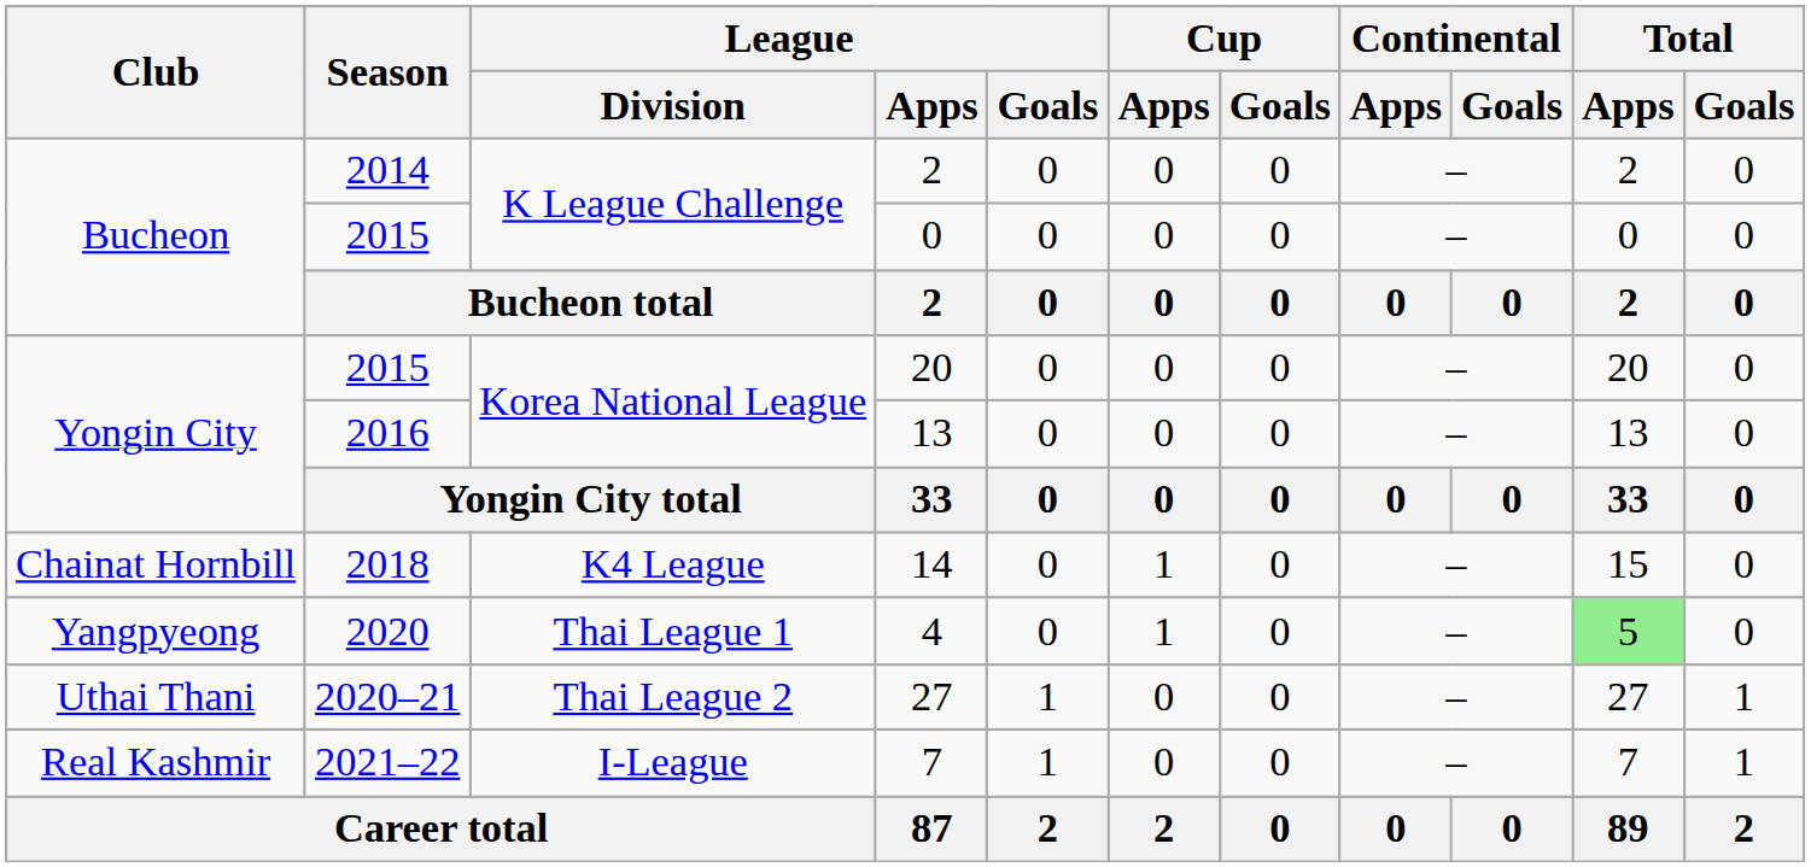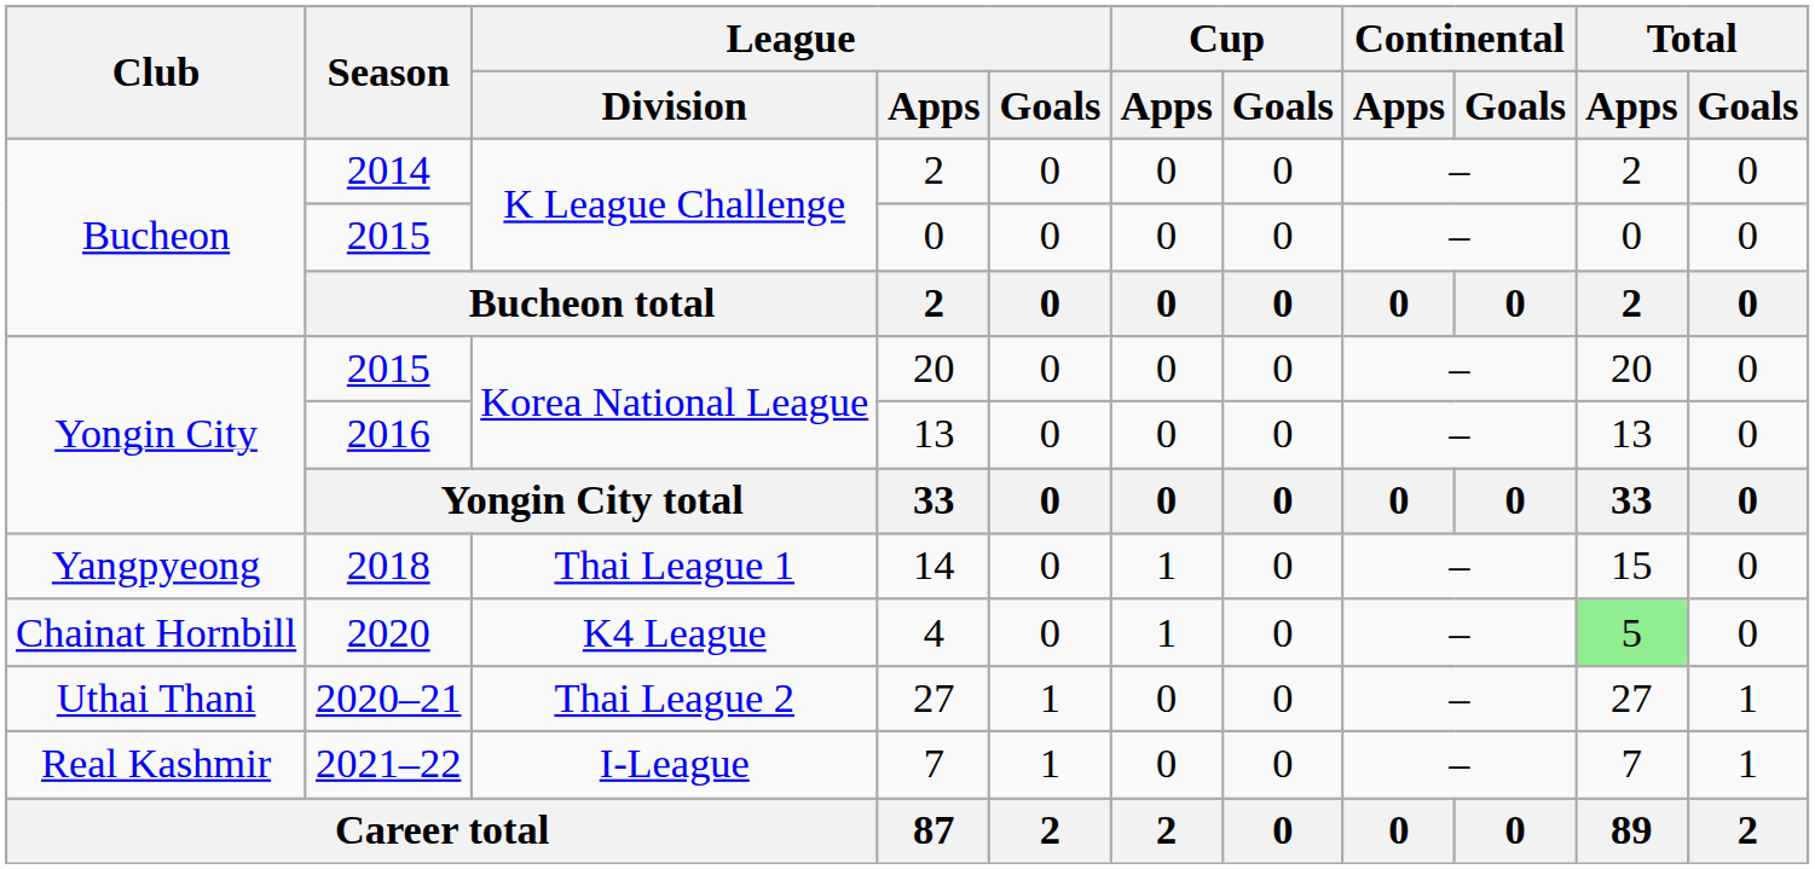 <table class="wikitable" style="text-align: center">
 <tr>
 <th rowspan="2">Club</th>
 <th rowspan="2">Season</th>
 <th colspan="3">League</th>
 <th colspan="2">Cup</th>
 <th colspan="2">Continental</th>
 <th colspan="2">Total</th>
 </tr>
 <tr>
 <th>Division</th>
 <th>Apps</th>
 <th>Goals</th>
 <th>Apps</th>
 <th>Goals</th>
 <th>Apps</th>
 <th>Goals</th>
 <th>Apps</th>
 <th>Goals</th>
 </tr>
 <tr>
 <td rowspan="3"><a href='#'>Bucheon</a></td>
 <td><a href='#'>2014</a></td>
 <td rowspan="2"><a href='#'>K League Challenge</a></td>
 <td>2</td>
 <td>0</td>
 <td>0</td>
 <td>0</td>
 <td colspan="2">–</td>
 <td>2</td>
 <td>0</td>
 </tr>
 <tr>
 <td><a href='#'>2015</a></td>
 <td>0</td>
 <td>0</td>
 <td>0</td>
 <td>0</td>
 <td colspan="2">–</td>
 <td>0</td>
 <td>0</td>
 </tr>
 <tr>
 <th colspan="2">Bucheon total</th>
 <th>2</th>
 <th>0</th>
 <th>0</th>
 <th>0</th>
 <th>0</th>
 <th>0</th>
 <th>2</th>
 <th>0</th>
 </tr>
 <tr>
 <td rowspan="3"><a href='#'>Yongin City</a></td>
 <td><a href='#'>2015</a></td>
 <td rowspan="2"><a href='#'>Korea National League</a></td>
 <td>20</td>
 <td>0</td>
 <td>0</td>
 <td>0</td>
 <td colspan="2">–</td>
 <td>20</td>
 <td>0</td>
 </tr>
 <tr>
 <td><a href='#'>2016</a></td>
 <td>13</td>
 <td>0</td>
 <td>0</td>
 <td>0</td>
 <td colspan="2">–</td>
 <td>13</td>
 <td>0</td>
 </tr>
 <tr>
 <th colspan="2">Yongin City total</th>
 <th>33</th>
 <th>0</th>
 <th>0</th>
 <th>0</th>
 <th>0</th>
 <th>0</th>
 <th>33</th>
 <th>0</th>
 </tr>
 <tr>
-<td rowspan="1"><a href='#'>Chainat Hornbill</a></td>
+<td rowspan="1"><a href='#'>Yangpyeong</a></td>
 <td><a href='#'>2018</a></td>
-<td rowspan="1"><a href='#'>K4 League</a></td>
+<td rowspan="1"><a href='#'>Thai League 1</a></td>
 <td>14</td>
 <td>0</td>
 <td>1</td>
 <td>0</td>
 <td colspan="2">–</td>
 <td>15</td>
 <td>0</td>
 </tr>
 <tr>
-<td rowspan="1"><a href='#'>Yangpyeong</a></td>
+<td rowspan="1"><a href='#'>Chainat Hornbill</a></td>
 <td><a href='#'>2020</a></td>
-<td rowspan="1"><a href='#'>Thai League 1</a></td>
+<td rowspan="1"><a href='#'>K4 League</a></td>
 <td>4</td>
 <td>0</td>
 <td>1</td>
 <td>0</td>
 <td colspan="2">–</td>
 <td style="background: lightgreen;">5</td>
 <td>0</td>
 </tr>
 <tr>
 <td rowspan="1"><a href='#'>Uthai Thani</a></td>
 <td><a href='#'>2020–21</a></td>
 <td rowspan="1"><a href='#'>Thai League 2</a></td>
 <td>27</td>
 <td>1</td>
 <td>0</td>
 <td>0</td>
 <td colspan="2">–</td>
 <td>27</td>
 <td>1</td>
 </tr>
 <tr>
 <td rowspan="1"><a href='#'>Real Kashmir</a></td>
 <td><a href='#'>2021–22</a></td>
 <td rowspan="1"><a href='#'>I-League</a></td>
 <td>7</td>
 <td>1</td>
 <td>0</td>
 <td>0</td>
 <td colspan="2">–</td>
 <td>7</td>
 <td>1</td>
 </tr>
 <tr>
 <th colspan="3">Career total</th>
 <th>87</th>
 <th>2</th>
 <th>2</th>
 <th>0</th>
 <th>0</th>
 <th>0</th>
 <th>89</th>
 <th>2</th>
 </tr>
 </table>
